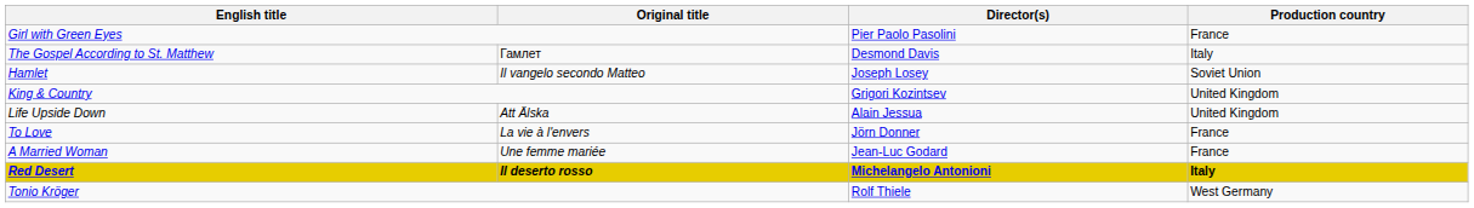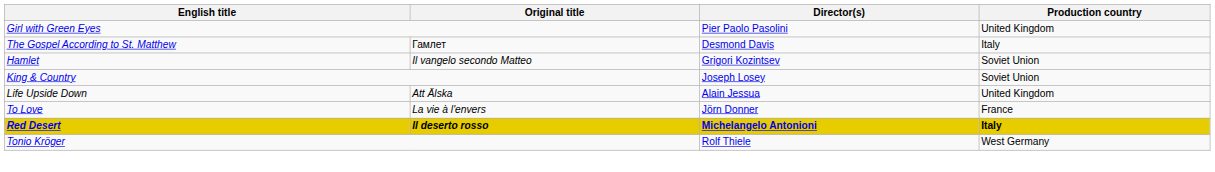 <table class="wikitable" width="95%">
 <tr>
 <th>English title</th>
 <th>Original title</th>
 <th>Director(s)</th>
 <th>Production country</th>
 </tr>
 <tr>
 <td colspan="2"><em><a href='#'>Girl with Green Eyes</a></em></td>
 <td><a href='#'>Pier Paolo Pasolini</a></td>
-<td>France</td>
+<td>United Kingdom</td>
 </tr>
 <tr>
 <td><em><a href='#'>The Gospel According to St. Matthew</a></em></td>
 <td>Гамлет</td>
 <td><a href='#'>Desmond Davis</a></td>
 <td>Italy</td>
 </tr>
 <tr>
 <td><em><a href='#'>Hamlet</a></em></td>
 <td><em>Il vangelo secondo Matteo</em></td>
-<td><a href='#'>Joseph Losey</a></td>
+<td><a href='#'>Grigori Kozintsev</a></td>
 <td>Soviet Union</td>
 </tr>
 <tr>
 <td colspan="2"><em><a href='#'>King & Country</a></em></td>
-<td><a href='#'>Grigori Kozintsev</a></td>
-<td>United Kingdom</td>
+<td><a href='#'>Joseph Losey</a></td>
+<td>Soviet Union</td>
 </tr>
 <tr>
 <td><em>Life Upside Down</em></td>
 <td><em>Att Älska</em></td>
 <td><a href='#'>Alain Jessua</a></td>
 <td>United Kingdom</td>
 </tr>
 <tr>
 <td><em><a href='#'>To Love</a></em></td>
 <td><em>La vie à l'envers</em></td>
 <td><a href='#'>Jörn Donner</a></td>
-<td>France</td>
-</tr>
-<tr>
-<td><em><a href='#'>A Married Woman</a></em></td>
-<td><em>Une femme mariée</em></td>
-<td><a href='#'>Jean-Luc Godard</a></td>
 <td>France</td>
 </tr>
 <tr style="background:#E7CD00;">
 <td><strong><em><a href='#'>Red Desert</a></em></strong></td>
 <td><strong><em>Il deserto rosso</em></strong></td>
 <td><strong><a href='#'>Michelangelo Antonioni</a></strong></td>
 <td><strong>Italy</strong></td>
 </tr>
 <tr>
 <td colspan="2"><em><a href='#'>Tonio Kröger</a></em></td>
 <td><a href='#'>Rolf Thiele</a></td>
 <td>West Germany</td>
 </tr>
 </table>
